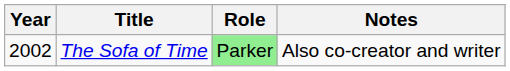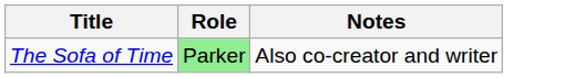 <table class="wikitable sortable">
 <tr>
-<th>Year</th>
 <th>Title</th>
 <th>Role</th>
 <th>Notes</th>
 </tr>
 <tr>
-<td>2002</td>
 <td><em><a href='#'>The Sofa of Time</a></em></td>
 <td style="background: lightgreen;">Parker</td>
 <td>Also co-creator and writer</td>
 </tr>
 </table>
